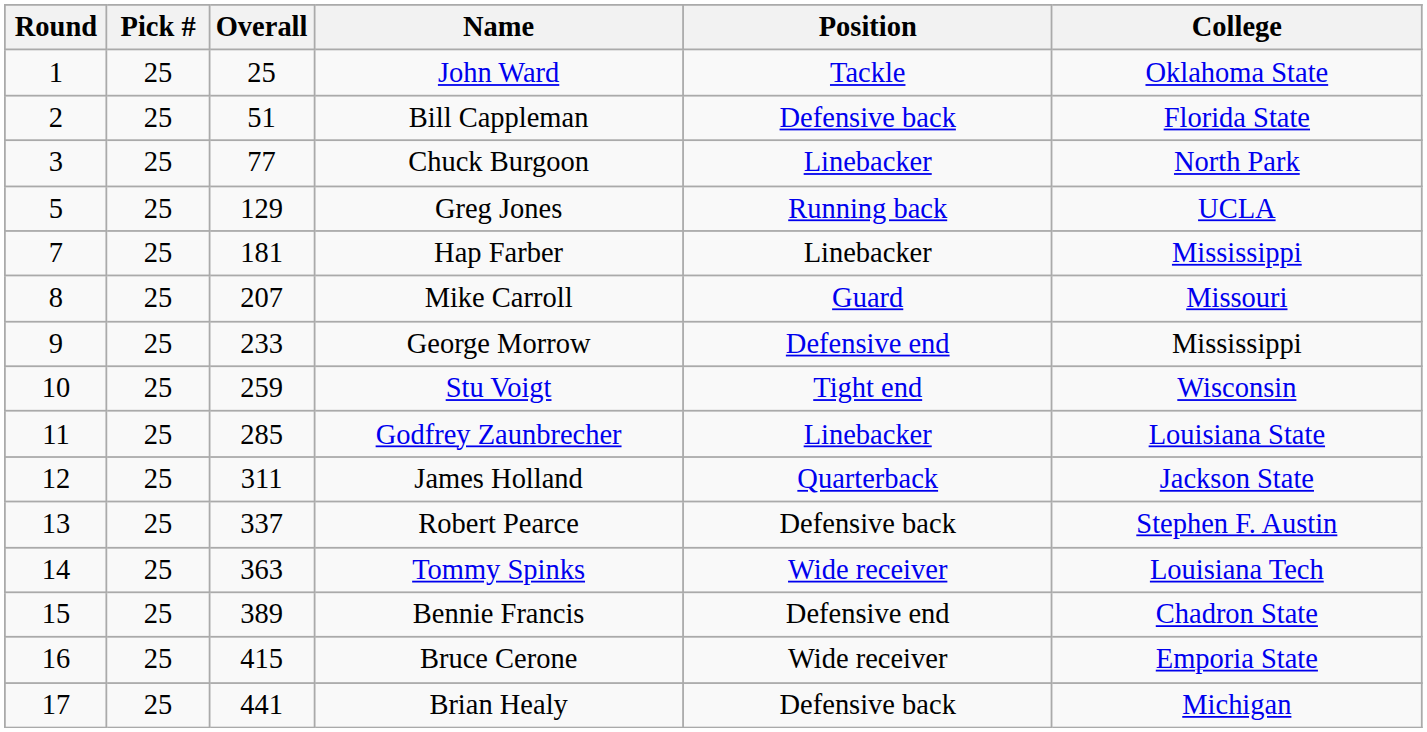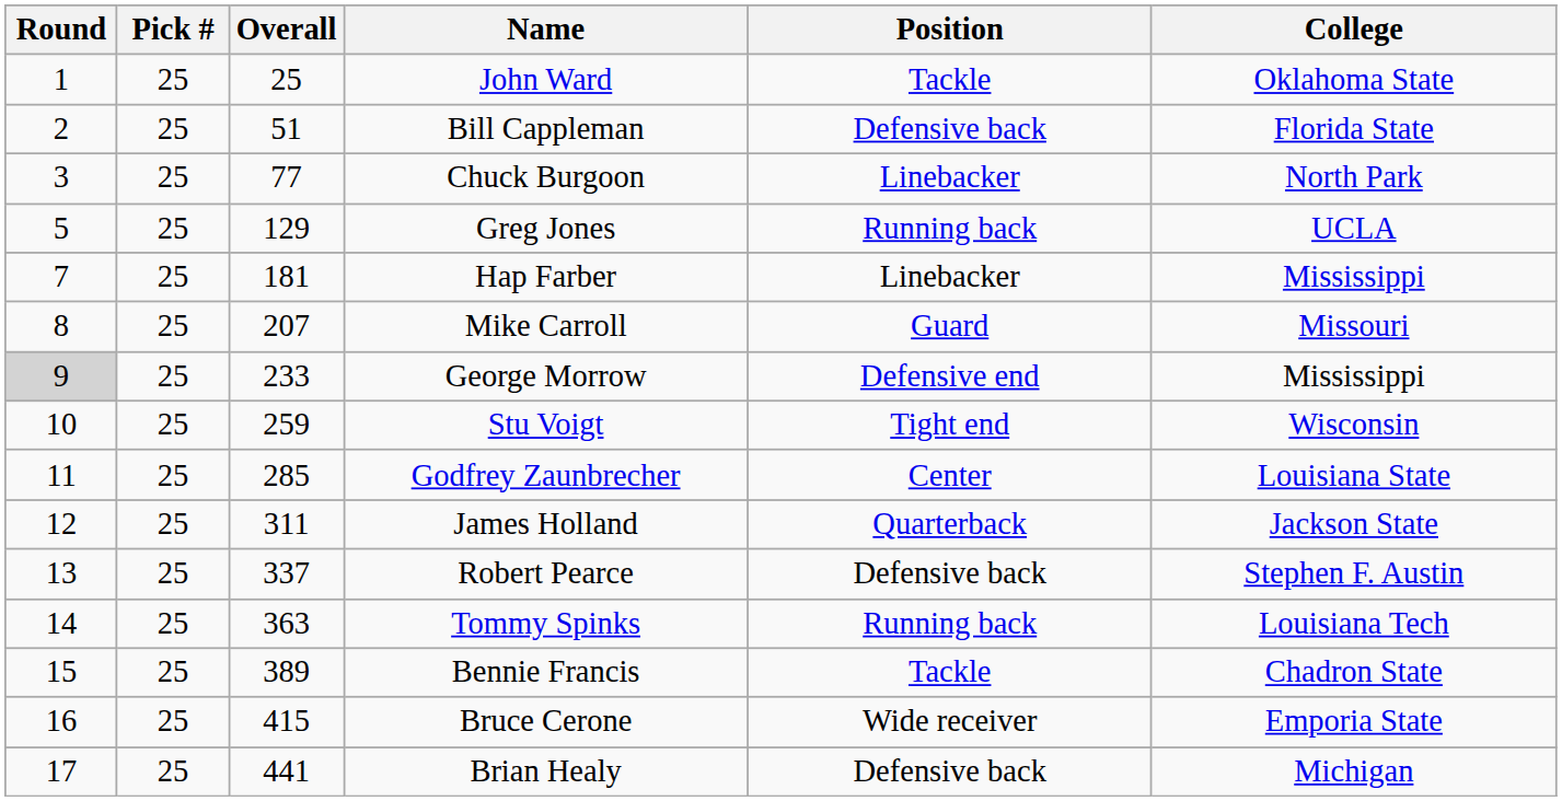 <table class="wikitable sortable" style="text-align:center">
 <tr>
 <th width=50px>Round</th>
 <th width=50px>Pick #</th>
 <th width=50px>Overall</th>
 <th width=200px>Name</th>
 <th width=200px>Position</th>
 <th width=200px>College</th>
 </tr>
 <tr>
 <td>1</td>
 <td>25</td>
 <td>25</td>
 <td><a href='#'>John Ward</a></td>
 <td><a href='#'>Tackle</a></td>
 <td><a href='#'>Oklahoma State</a></td>
 </tr>
 <tr>
 <td>2</td>
 <td>25</td>
 <td>51</td>
 <td>Bill Cappleman</td>
 <td><a href='#'>Defensive back</a></td>
 <td><a href='#'>Florida State</a></td>
 </tr>
 <tr>
 <td>3</td>
 <td>25</td>
 <td>77</td>
 <td>Chuck Burgoon</td>
 <td><a href='#'>Linebacker</a></td>
 <td><a href='#'>North Park</a></td>
 </tr>
 <tr>
 <td>5</td>
 <td>25</td>
 <td>129</td>
 <td>Greg Jones</td>
 <td><a href='#'>Running back</a></td>
 <td><a href='#'>UCLA</a></td>
 </tr>
 <tr>
 <td>7</td>
 <td>25</td>
 <td>181</td>
 <td>Hap Farber</td>
 <td>Linebacker</td>
 <td><a href='#'>Mississippi</a></td>
 </tr>
 <tr>
 <td>8</td>
 <td>25</td>
 <td>207</td>
 <td>Mike Carroll</td>
 <td><a href='#'>Guard</a></td>
 <td><a href='#'>Missouri</a></td>
 </tr>
 <tr>
-<td>9</td>
+<td style="background: lightgrey;">9</td>
 <td>25</td>
 <td>233</td>
 <td>George Morrow</td>
 <td><a href='#'>Defensive end</a></td>
 <td>Mississippi</td>
 </tr>
 <tr>
 <td>10</td>
 <td>25</td>
 <td>259</td>
 <td><a href='#'>Stu Voigt</a></td>
 <td><a href='#'>Tight end</a></td>
 <td><a href='#'>Wisconsin</a></td>
 </tr>
 <tr>
 <td>11</td>
 <td>25</td>
 <td>285</td>
 <td><a href='#'>Godfrey Zaunbrecher</a></td>
-<td><a href='#'>Linebacker</a></td>
+<td><a href='#'>Center</a></td>
 <td><a href='#'>Louisiana State</a></td>
 </tr>
 <tr>
 <td>12</td>
 <td>25</td>
 <td>311</td>
 <td>James Holland</td>
 <td><a href='#'>Quarterback</a></td>
 <td><a href='#'>Jackson State</a></td>
 </tr>
 <tr>
 <td>13</td>
 <td>25</td>
 <td>337</td>
 <td>Robert Pearce</td>
 <td>Defensive back</td>
 <td><a href='#'>Stephen F. Austin</a></td>
 </tr>
 <tr>
 <td>14</td>
 <td>25</td>
 <td>363</td>
 <td><a href='#'>Tommy Spinks</a></td>
-<td><a href='#'>Wide receiver</a></td>
+<td><a href='#'>Running back</a></td>
 <td><a href='#'>Louisiana Tech</a></td>
 </tr>
 <tr>
 <td>15</td>
 <td>25</td>
 <td>389</td>
 <td>Bennie Francis</td>
-<td>Defensive end</td>
+<td><a href='#'>Tackle</a></td>
 <td><a href='#'>Chadron State</a></td>
 </tr>
 <tr>
 <td>16</td>
 <td>25</td>
 <td>415</td>
 <td>Bruce Cerone</td>
 <td>Wide receiver</td>
 <td><a href='#'>Emporia State</a></td>
 </tr>
 <tr>
 <td>17</td>
 <td>25</td>
 <td>441</td>
 <td>Brian Healy</td>
 <td>Defensive back</td>
 <td><a href='#'>Michigan</a></td>
 </tr>
 </table>
